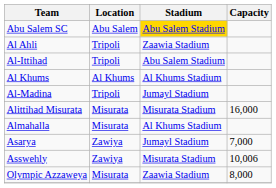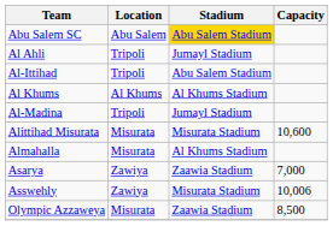 <table class="wikitable sortable">
 <tr>
 <th>Team</th>
 <th>Location</th>
 <th>Stadium</th>
 <th>Capacity</th>
 </tr>
 <tr>
 <td><a href='#'>Abu Salem SC</a></td>
 <td><a href='#'>Abu Salem</a></td>
 <td style="background: gold;"><a href='#'>Abu Salem Stadium</a></td>
 <td></td>
 </tr>
 <tr>
 <td><a href='#'>Al Ahli</a></td>
 <td><a href='#'>Tripoli</a></td>
-<td><a href='#'>Zaawia Stadium</a></td>
+<td><a href='#'>Jumayl Stadium</a></td>
 <td></td>
 </tr>
 <tr>
 <td><a href='#'>Al-Ittihad</a></td>
 <td><a href='#'>Tripoli</a></td>
 <td><a href='#'>Abu Salem Stadium</a></td>
 <td></td>
 </tr>
 <tr>
 <td><a href='#'>Al Khums</a></td>
 <td><a href='#'>Al Khums</a></td>
 <td><a href='#'>Al Khums Stadium</a></td>
 <td></td>
 </tr>
 <tr>
 <td><a href='#'>Al-Madina</a></td>
 <td><a href='#'>Tripoli</a></td>
 <td><a href='#'>Jumayl Stadium</a></td>
 <td></td>
 </tr>
 <tr>
 <td><a href='#'>Alittihad Misurata</a></td>
 <td><a href='#'>Misurata</a></td>
 <td><a href='#'>Misurata Stadium</a></td>
-<td>16,000</td>
+<td>10,600</td>
 </tr>
 <tr>
 <td><a href='#'>Almahalla</a></td>
 <td><a href='#'>Misurata</a></td>
 <td><a href='#'>Al Khums Stadium</a></td>
 <td></td>
 </tr>
 <tr>
 <td><a href='#'>Asarya</a></td>
 <td><a href='#'>Zawiya</a></td>
-<td><a href='#'>Jumayl Stadium</a></td>
+<td><a href='#'>Zaawia Stadium</a></td>
 <td>7,000</td>
 </tr>
 <tr>
 <td><a href='#'>Asswehly</a></td>
 <td><a href='#'>Zawiya</a></td>
 <td><a href='#'>Misurata Stadium</a></td>
 <td>10,006</td>
 </tr>
 <tr>
 <td><a href='#'>Olympic Azzaweya</a></td>
 <td><a href='#'>Misurata</a></td>
 <td><a href='#'>Zaawia Stadium</a></td>
-<td>8,000</td>
+<td>8,500</td>
 </tr>
 <tr>
 </tr>
 </table>
